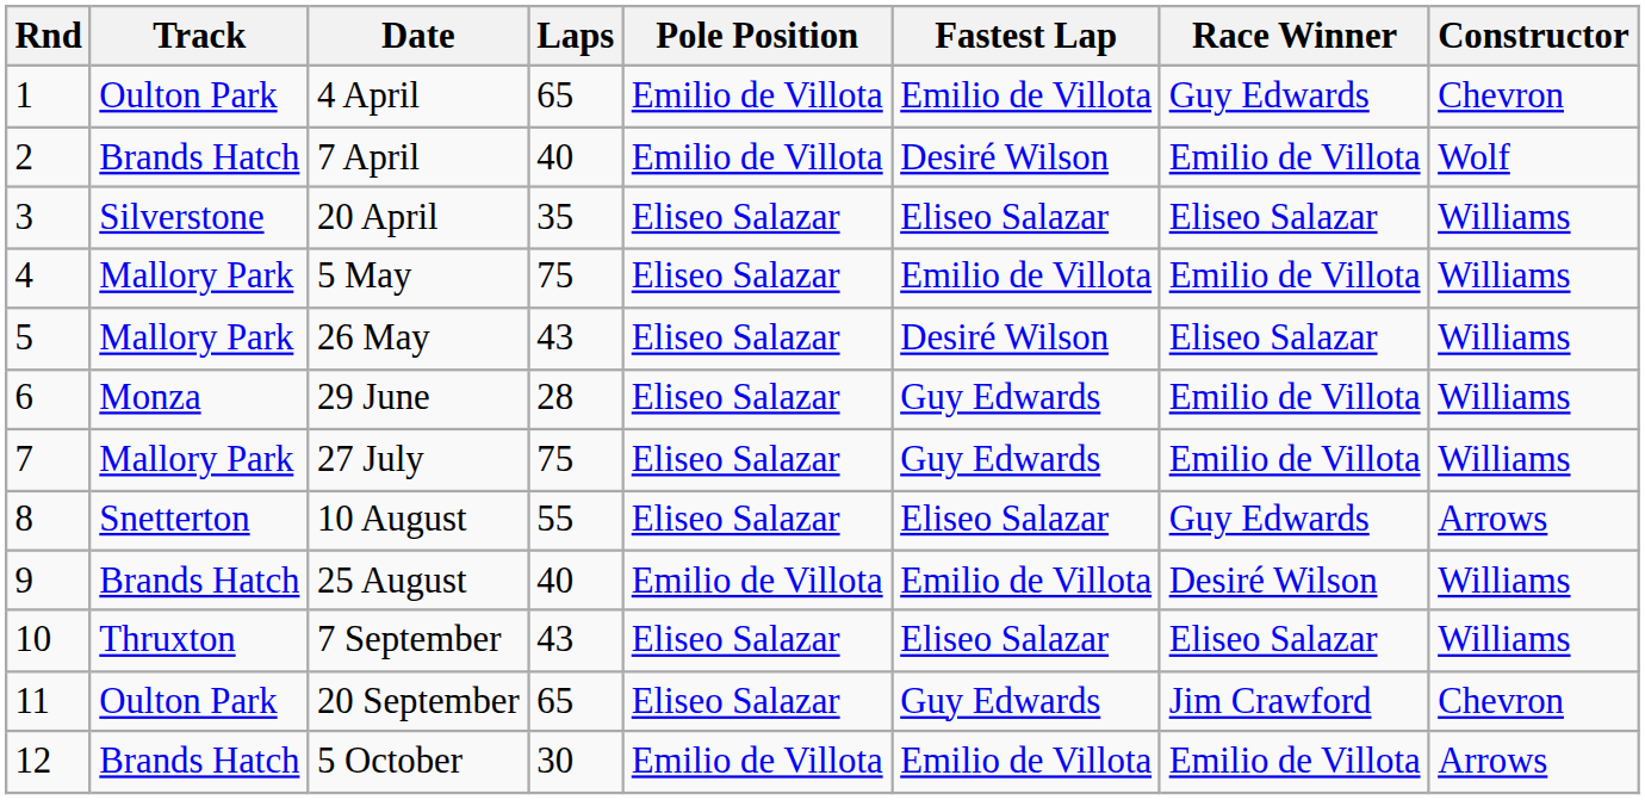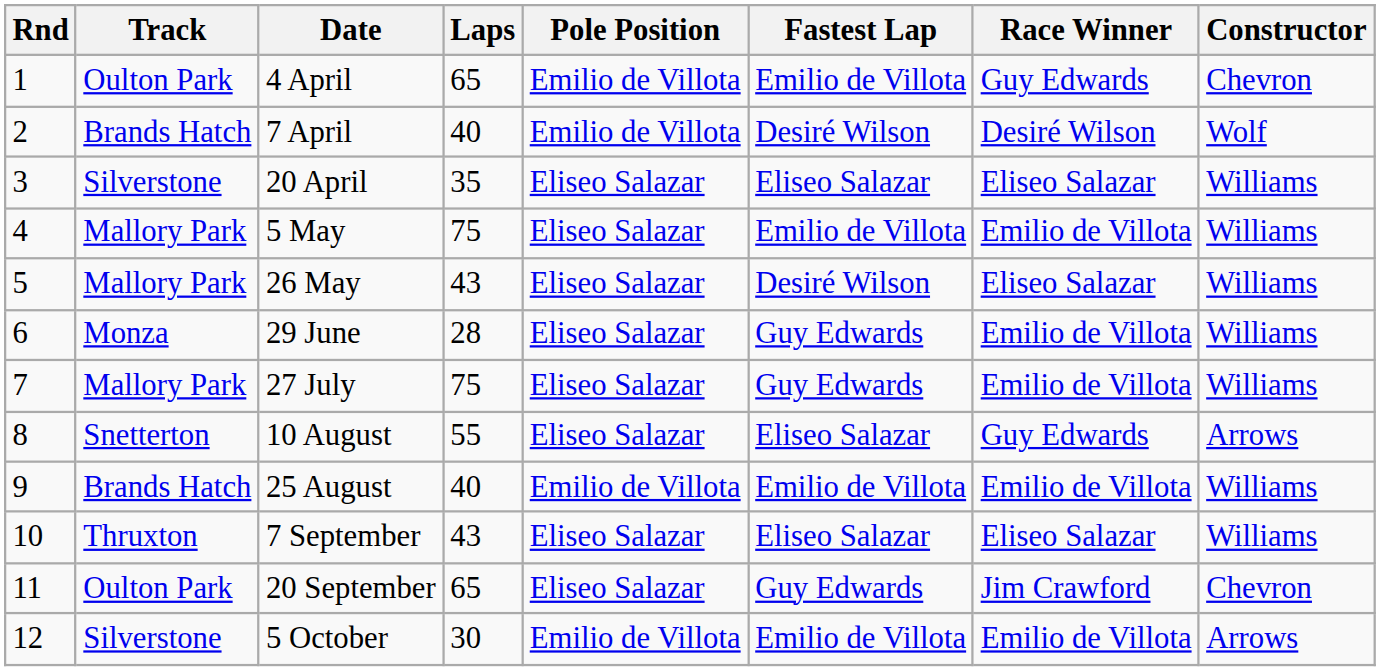 <table class="wikitable sortable" style="font-size: 85%;">
 <tr>
 <th>Rnd</th>
 <th>Track</th>
 <th>Date</th>
 <th>Laps</th>
 <th>Pole Position</th>
 <th>Fastest Lap</th>
 <th>Race Winner</th>
 <th>Constructor</th>
 </tr>
 <tr>
 <td>1</td>
 <td><a href='#'>Oulton Park</a></td>
 <td>4 April</td>
 <td>65</td>
 <td> <a href='#'>Emilio de Villota</a></td>
 <td> <a href='#'>Emilio de Villota</a></td>
 <td> <a href='#'>Guy Edwards</a></td>
 <td><a href='#'>Chevron</a></td>
 </tr>
 <tr>
 <td>2</td>
 <td><a href='#'>Brands Hatch</a></td>
 <td>7 April</td>
 <td>40</td>
 <td> <a href='#'>Emilio de Villota</a></td>
 <td> <a href='#'>Desiré Wilson</a></td>
-<td> <a href='#'>Emilio de Villota</a></td>
+<td> <a href='#'>Desiré Wilson</a></td>
 <td><a href='#'>Wolf</a></td>
 </tr>
 <tr>
 <td>3</td>
 <td><a href='#'>Silverstone</a></td>
 <td>20 April</td>
 <td>35</td>
 <td> <a href='#'>Eliseo Salazar</a></td>
 <td> <a href='#'>Eliseo Salazar</a></td>
 <td> <a href='#'>Eliseo Salazar</a></td>
 <td><a href='#'>Williams</a></td>
 </tr>
 <tr>
 <td>4</td>
 <td><a href='#'>Mallory Park</a></td>
 <td>5 May</td>
 <td>75</td>
 <td> <a href='#'>Eliseo Salazar</a></td>
 <td> <a href='#'>Emilio de Villota</a></td>
 <td> <a href='#'>Emilio de Villota</a></td>
 <td><a href='#'>Williams</a></td>
 </tr>
 <tr>
 <td>5</td>
 <td><a href='#'>Mallory Park</a></td>
 <td>26 May</td>
 <td>43</td>
 <td> <a href='#'>Eliseo Salazar</a></td>
 <td> <a href='#'>Desiré Wilson</a></td>
 <td> <a href='#'>Eliseo Salazar</a></td>
 <td><a href='#'>Williams</a></td>
 </tr>
 <tr>
 <td>6</td>
 <td><a href='#'>Monza</a></td>
 <td>29 June</td>
 <td>28</td>
 <td> <a href='#'>Eliseo Salazar</a></td>
 <td> <a href='#'>Guy Edwards</a></td>
 <td> <a href='#'>Emilio de Villota</a></td>
 <td><a href='#'>Williams</a></td>
 </tr>
 <tr>
 <td>7</td>
 <td><a href='#'>Mallory Park</a></td>
 <td>27 July</td>
 <td>75</td>
 <td> <a href='#'>Eliseo Salazar</a></td>
 <td> <a href='#'>Guy Edwards</a></td>
 <td> <a href='#'>Emilio de Villota</a></td>
 <td><a href='#'>Williams</a></td>
 </tr>
 <tr>
 <td>8</td>
 <td><a href='#'>Snetterton</a></td>
 <td>10 August</td>
 <td>55</td>
 <td> <a href='#'>Eliseo Salazar</a></td>
 <td> <a href='#'>Eliseo Salazar</a></td>
 <td> <a href='#'>Guy Edwards</a></td>
 <td><a href='#'>Arrows</a></td>
 </tr>
 <tr>
 <td>9</td>
 <td><a href='#'>Brands Hatch</a></td>
 <td>25 August</td>
 <td>40</td>
 <td> <a href='#'>Emilio de Villota</a></td>
 <td> <a href='#'>Emilio de Villota</a></td>
-<td> <a href='#'>Desiré Wilson</a></td>
+<td> <a href='#'>Emilio de Villota</a></td>
 <td><a href='#'>Williams</a></td>
 </tr>
 <tr>
 <td>10</td>
 <td><a href='#'>Thruxton</a></td>
 <td>7 September</td>
 <td>43</td>
 <td> <a href='#'>Eliseo Salazar</a></td>
 <td> <a href='#'>Eliseo Salazar</a></td>
 <td> <a href='#'>Eliseo Salazar</a></td>
 <td><a href='#'>Williams</a></td>
 </tr>
 <tr>
 <td>11</td>
 <td><a href='#'>Oulton Park</a></td>
 <td>20 September</td>
 <td>65</td>
 <td> <a href='#'>Eliseo Salazar</a></td>
 <td> <a href='#'>Guy Edwards</a></td>
 <td> <a href='#'>Jim Crawford</a></td>
 <td><a href='#'>Chevron</a></td>
 </tr>
 <tr>
 <td>12</td>
-<td><a href='#'>Brands Hatch</a></td>
+<td><a href='#'>Silverstone</a></td>
 <td>5 October</td>
 <td>30</td>
 <td> <a href='#'>Emilio de Villota</a></td>
 <td> <a href='#'>Emilio de Villota</a></td>
 <td> <a href='#'>Emilio de Villota</a></td>
 <td><a href='#'>Arrows</a></td>
 </tr>
 </table>
